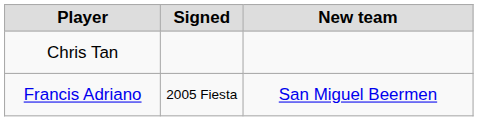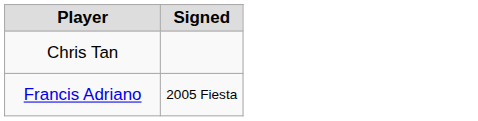 <table class="wikitable" style="text-align: center">
 <tr align="center" bgcolor="#dddddd">
 <td style="width:140px"><strong>Player</strong></td>
 <td style="width:70px"><strong>Signed</strong></td>
-<td style="width:210px"><strong>New team</strong></td>
 </tr>
 <tr style="height:40px">
 <td>Chris Tan</td>
 <td style="font-size: 80%"></td>
-<td></td>
 </tr>
 <tr style="height:40px">
 <td><a href='#'>Francis Adriano</a></td>
 <td style="font-size: 80%">2005 Fiesta</td>
-<td><a href='#'>San Miguel Beermen</a></td>
 </tr>
 </table>
